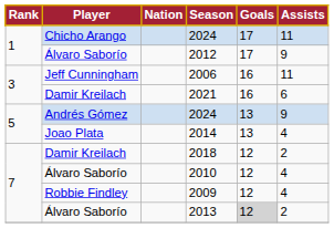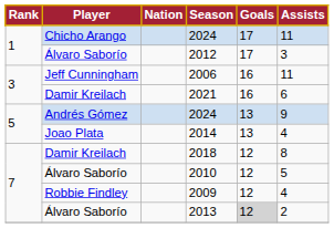 <table class="wikitable">
 <tr>
 </tr>
 <tr>
 <th style="background:#A32035; color:#FFF; border:2px solid #DAA900;" scope="col">Rank</th>
 <th style="background:#A32035; color:#FFF; border:2px solid #DAA900;" scope="col">Player</th>
 <th style="background:#A32035; color:#FFF; border:2px solid #DAA900;" scope="col">Nation</th>
 <th style="background:#A32035; color:#FFF; border:2px solid #DAA900;" scope="col">Season</th>
 <th style="background:#A32035; color:#FFF; border:2px solid #DAA900;" scope="col">Goals</th>
 <th style="background:#A32035; color:#FFF; border:2px solid #DAA900;" scope="col">Assists</th>
 </tr>
 <tr>
 <td rowspan="2">1</td>
 <td style="background: #CEE0F2"><a href='#'>Chicho Arango</a></td>
 <td style="background: #CEE0F2"></td>
 <td style="background: #CEE0F2">2024</td>
 <td style="background: #CEE0F2">17</td>
 <td style="background: #CEE0F2">11</td>
 </tr>
 <tr>
 <td><a href='#'>Álvaro Saborío</a></td>
 <td></td>
 <td>2012</td>
 <td>17</td>
-<td>9</td>
+<td>3</td>
 </tr>
 <tr>
 <td rowspan="2">3</td>
 <td><a href='#'>Jeff Cunningham</a></td>
 <td></td>
 <td>2006</td>
 <td>16</td>
 <td>11</td>
 </tr>
 <tr>
 <td><a href='#'>Damir Kreilach</a></td>
 <td></td>
 <td>2021</td>
 <td>16</td>
 <td>6</td>
 </tr>
 <tr>
 <td rowspan="2">5</td>
 <td style="background: #CEE0F2"><a href='#'>Andrés Gómez</a></td>
 <td style="background: #CEE0F2"></td>
 <td style="background: #CEE0F2">2024</td>
 <td style="background: #CEE0F2">13</td>
 <td style="background: #CEE0F2">9</td>
 </tr>
 <tr>
 <td><a href='#'>Joao Plata</a></td>
 <td></td>
 <td>2014</td>
 <td>13</td>
 <td>4</td>
 </tr>
 <tr>
 <td rowspan="4">7</td>
 <td><a href='#'>Damir Kreilach</a></td>
 <td></td>
 <td>2018</td>
 <td>12</td>
-<td>2</td>
+<td>8</td>
 </tr>
 <tr>
 <td>Álvaro Saborío</td>
 <td></td>
 <td>2010</td>
 <td>12</td>
-<td>4</td>
+<td>5</td>
 </tr>
 <tr>
 <td><a href='#'>Robbie Findley</a></td>
 <td></td>
 <td>2009</td>
 <td>12</td>
 <td>4</td>
 </tr>
 <tr>
 <td>Álvaro Saborío</td>
 <td></td>
 <td>2013</td>
 <td style="background: lightgrey;">12</td>
 <td>2</td>
 </tr>
 <tr>
 </tr>
 </table>
